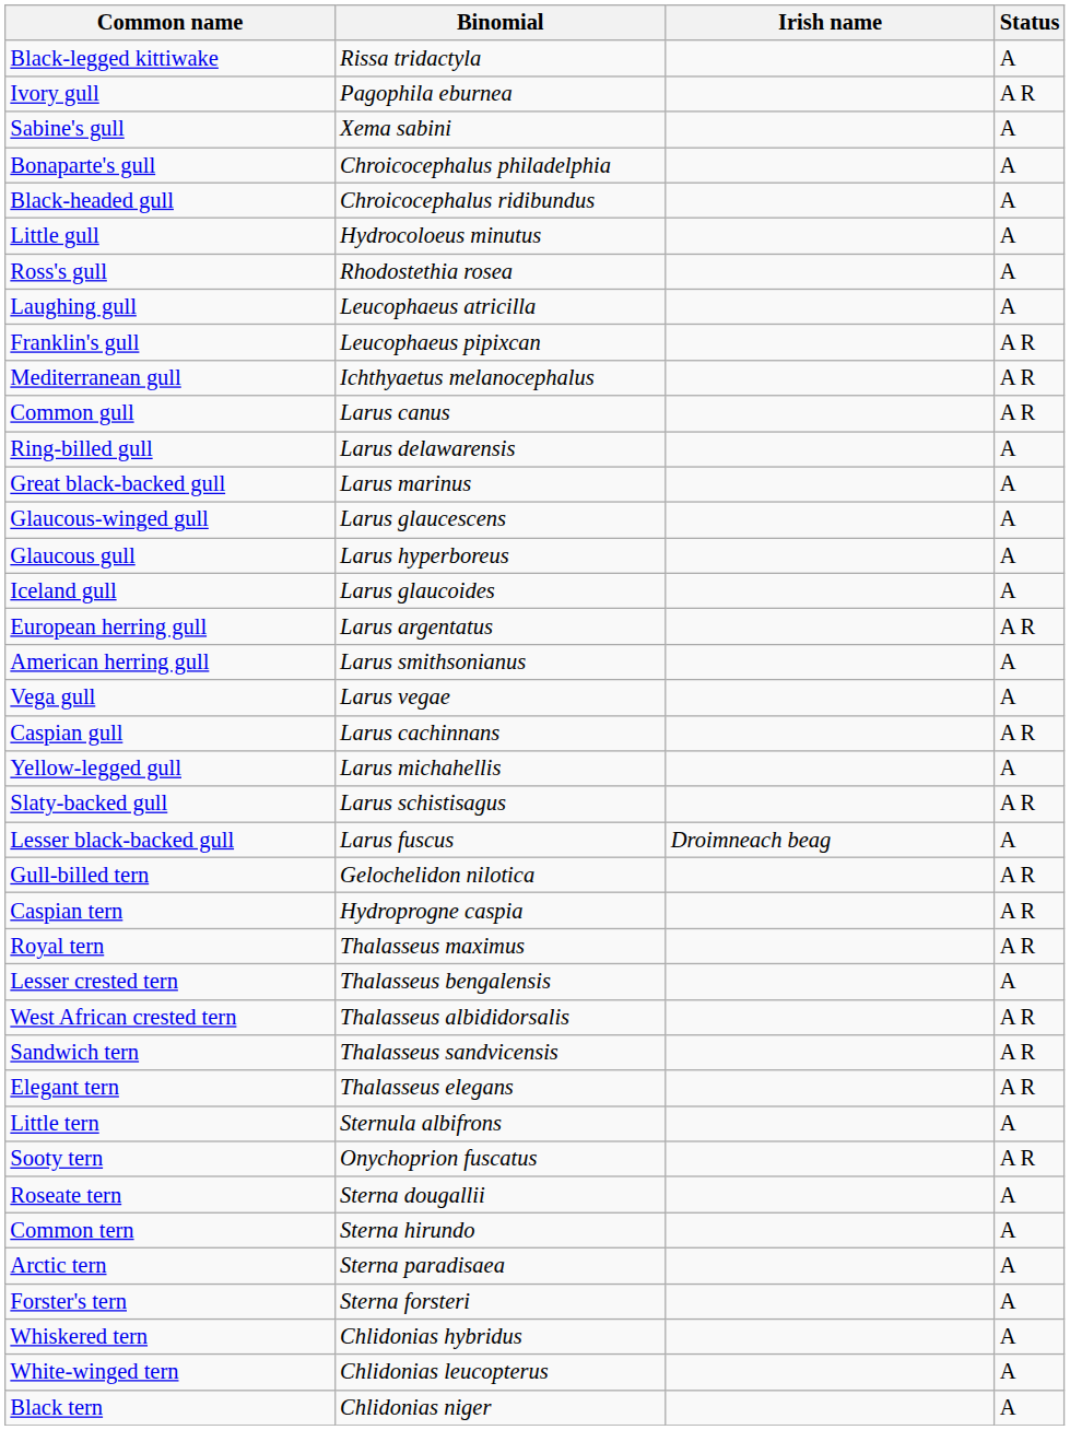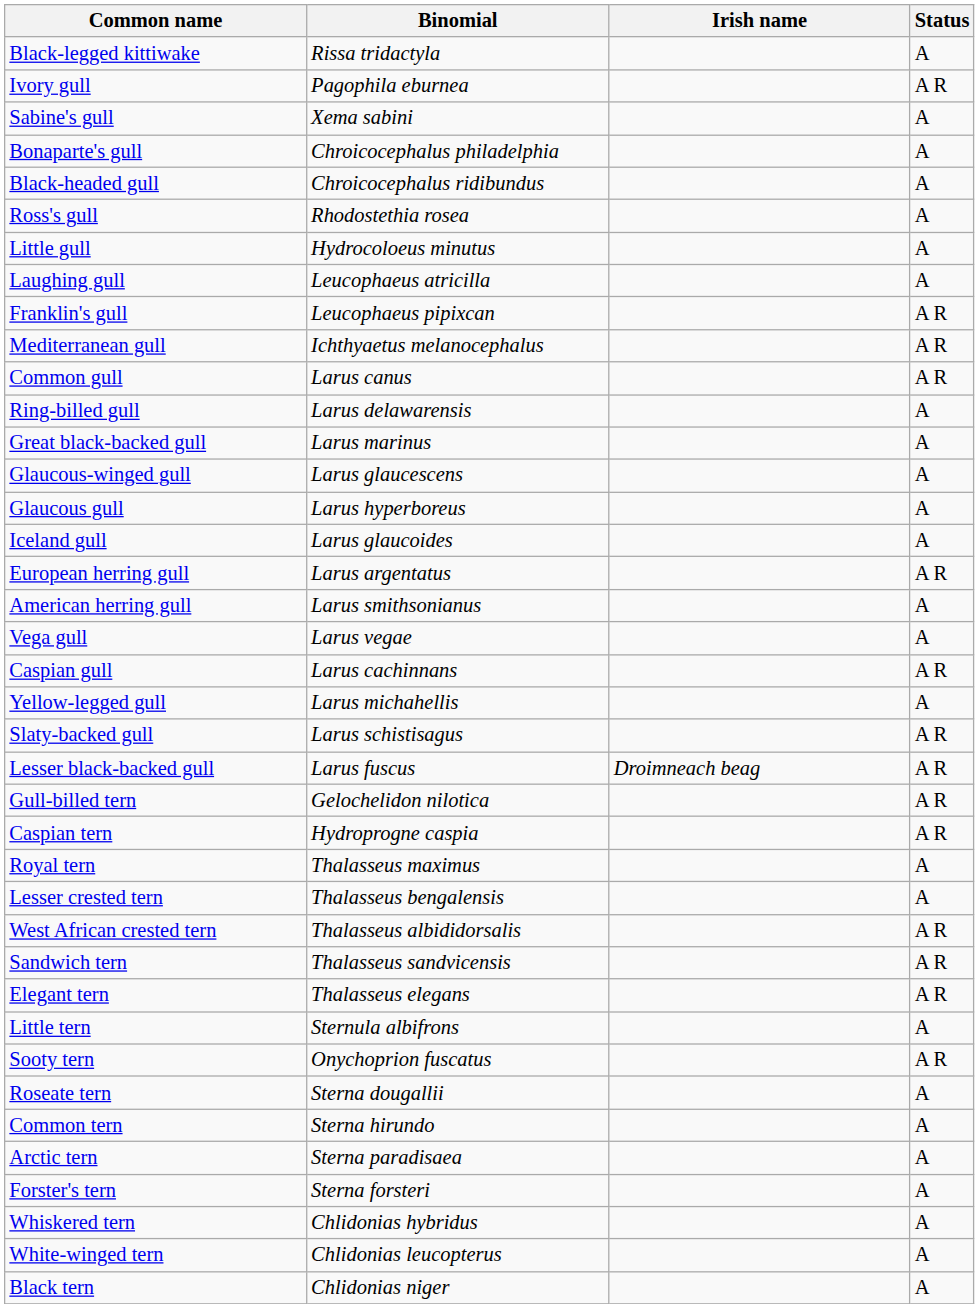 <table width=60% class="wikitable">
 <tr>
 <th width=32%>Common name</th>
 <th width=32%>Binomial</th>
 <th width=32%>Irish name</th>
 <th width=4%>Status</th>
 </tr>
 <tr>
 <td><a href='#'>Black-legged kittiwake</a></td>
 <td><em>Rissa tridactyla</em></td>
 <td></td>
 <td>A</td>
 </tr>
 <tr>
 <td><a href='#'>Ivory gull</a></td>
 <td><em>Pagophila eburnea</em></td>
 <td></td>
 <td>A R</td>
 </tr>
 <tr>
 <td><a href='#'>Sabine's gull</a></td>
 <td><em>Xema sabini</em></td>
 <td></td>
 <td>A</td>
 </tr>
 <tr>
 <td><a href='#'>Bonaparte's gull</a></td>
 <td><em>Chroicocephalus philadelphia</em></td>
 <td></td>
 <td>A</td>
 </tr>
 <tr>
 <td><a href='#'>Black-headed gull</a></td>
 <td><em>Chroicocephalus ridibundus</em></td>
 <td></td>
 <td>A</td>
 </tr>
 <tr>
-<td><a href='#'>Little gull</a></td>
-<td><em>Hydrocoloeus minutus</em></td>
+<td><a href='#'>Ross's gull</a></td>
+<td><em>Rhodostethia rosea</em></td>
 <td></td>
 <td>A</td>
 </tr>
 <tr>
-<td><a href='#'>Ross's gull</a></td>
-<td><em>Rhodostethia rosea</em></td>
+<td><a href='#'>Little gull</a></td>
+<td><em>Hydrocoloeus minutus</em></td>
 <td></td>
 <td>A</td>
 </tr>
 <tr>
 <td><a href='#'>Laughing gull</a></td>
 <td><em>Leucophaeus atricilla</em></td>
 <td></td>
 <td>A</td>
 </tr>
 <tr>
 <td><a href='#'>Franklin's gull</a></td>
 <td><em>Leucophaeus pipixcan</em></td>
 <td></td>
 <td>A R</td>
 </tr>
 <tr>
 <td><a href='#'>Mediterranean gull</a></td>
 <td><em>Ichthyaetus melanocephalus</em></td>
 <td></td>
 <td>A R</td>
 </tr>
 <tr>
 <td><a href='#'>Common gull</a></td>
 <td><em>Larus canus</em></td>
 <td></td>
 <td>A R</td>
 </tr>
 <tr>
 <td><a href='#'>Ring-billed gull</a></td>
 <td><em>Larus delawarensis</em></td>
 <td></td>
 <td>A</td>
 </tr>
 <tr>
 <td><a href='#'>Great black-backed gull</a></td>
 <td><em>Larus marinus</em></td>
 <td></td>
 <td>A</td>
 </tr>
 <tr>
 <td><a href='#'>Glaucous-winged gull</a></td>
 <td><em>Larus glaucescens</em></td>
 <td></td>
 <td>A</td>
 </tr>
 <tr>
 <td><a href='#'>Glaucous gull</a></td>
 <td><em>Larus hyperboreus</em></td>
 <td></td>
 <td>A</td>
 </tr>
 <tr>
 <td><a href='#'>Iceland gull</a></td>
 <td><em>Larus glaucoides</em></td>
 <td></td>
 <td>A</td>
 </tr>
 <tr>
 <td><a href='#'>European herring gull</a></td>
 <td><em>Larus argentatus</em></td>
 <td></td>
 <td>A R</td>
 </tr>
 <tr>
 <td><a href='#'>American herring gull</a></td>
 <td><em>Larus smithsonianus</em></td>
 <td></td>
 <td>A</td>
 </tr>
 <tr>
 <td><a href='#'>Vega gull</a></td>
 <td><em>Larus vegae</em></td>
 <td></td>
 <td>A</td>
 </tr>
 <tr>
 <td><a href='#'>Caspian gull</a></td>
 <td><em>Larus cachinnans</em></td>
 <td></td>
 <td>A R</td>
 </tr>
 <tr>
 <td><a href='#'>Yellow-legged gull</a></td>
 <td><em>Larus michahellis</em></td>
 <td></td>
 <td>A</td>
 </tr>
 <tr>
 <td><a href='#'>Slaty-backed gull</a></td>
 <td><em>Larus schistisagus</em></td>
 <td></td>
 <td>A R</td>
 </tr>
 <tr>
 <td><a href='#'>Lesser black-backed gull</a></td>
 <td><em>Larus fuscus</em></td>
 <td><em>Droimneach beag</em></td>
-<td>A</td>
+<td>A R</td>
 </tr>
 <tr>
 <td><a href='#'>Gull-billed tern</a></td>
 <td><em>Gelochelidon nilotica</em></td>
 <td></td>
 <td>A R</td>
 </tr>
 <tr>
 <td><a href='#'>Caspian tern</a></td>
 <td><em>Hydroprogne caspia</em></td>
 <td></td>
 <td>A R</td>
 </tr>
 <tr>
 <td><a href='#'>Royal tern</a></td>
 <td><em>Thalasseus maximus</em></td>
 <td></td>
-<td>A R</td>
+<td>A</td>
 </tr>
 <tr>
 <td><a href='#'>Lesser crested tern</a></td>
 <td><em>Thalasseus bengalensis</em></td>
 <td></td>
 <td>A</td>
 </tr>
 <tr>
 <td><a href='#'>West African crested tern</a></td>
 <td><em>Thalasseus albididorsalis</em></td>
 <td></td>
 <td>A R</td>
 </tr>
 <tr>
 <td><a href='#'>Sandwich tern</a></td>
 <td><em>Thalasseus sandvicensis</em></td>
 <td></td>
 <td>A R</td>
 </tr>
 <tr>
 <td><a href='#'>Elegant tern</a></td>
 <td><em>Thalasseus elegans</em></td>
 <td></td>
 <td>A R</td>
 </tr>
 <tr>
 <td><a href='#'>Little tern</a></td>
 <td><em>Sternula albifrons</em></td>
 <td></td>
 <td>A</td>
 </tr>
 <tr>
 <td><a href='#'>Sooty tern</a></td>
 <td><em>Onychoprion fuscatus</em></td>
 <td></td>
 <td>A R</td>
 </tr>
 <tr>
 <td><a href='#'>Roseate tern</a></td>
 <td><em>Sterna dougallii</em></td>
 <td></td>
 <td>A</td>
 </tr>
 <tr>
 <td><a href='#'>Common tern</a></td>
 <td><em>Sterna hirundo</em></td>
 <td></td>
 <td>A</td>
 </tr>
 <tr>
 <td><a href='#'>Arctic tern</a></td>
 <td><em>Sterna paradisaea</em></td>
 <td></td>
 <td>A</td>
 </tr>
 <tr>
 <td><a href='#'>Forster's tern</a></td>
 <td><em>Sterna forsteri</em></td>
 <td></td>
 <td>A</td>
 </tr>
 <tr>
 <td><a href='#'>Whiskered tern</a></td>
 <td><em>Chlidonias hybridus</em></td>
 <td></td>
 <td>A</td>
 </tr>
 <tr>
 <td><a href='#'>White-winged tern</a></td>
 <td><em>Chlidonias leucopterus</em></td>
 <td></td>
 <td>A</td>
 </tr>
 <tr>
 <td><a href='#'>Black tern</a></td>
 <td><em>Chlidonias niger</em></td>
 <td></td>
 <td>A</td>
 </tr>
 </table>
